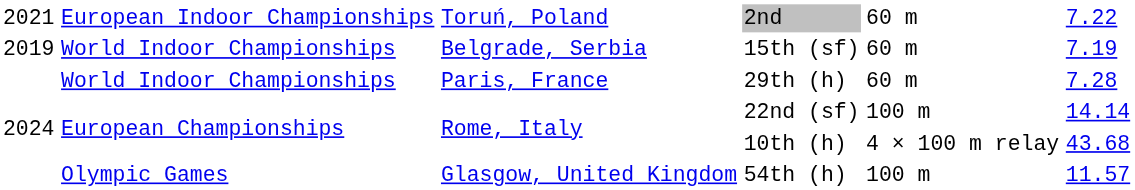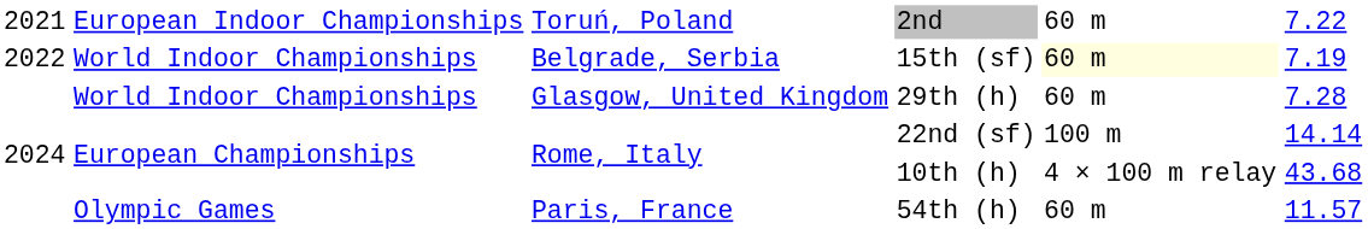 <table>
 <tr>
 <td>2021</td>
 <td><a href='#'>European Indoor Championships</a></td>
 <td><a href='#'>Toruń, Poland</a></td>
 <td bgcolor="silver">2nd</td>
 <td>60 m</td>
 <td><a href='#'>7.22</a></td>
 <td></td>
 </tr>
 <tr>
-<td>2019</td>
+<td>2022</td>
 <td><a href='#'>World Indoor Championships</a></td>
 <td><a href='#'>Belgrade, Serbia</a></td>
 <td>15th (sf)</td>
-<td>60 m</td>
+<td style="background: lightyellow;">60 m</td>
 <td><a href='#'>7.19</a></td>
 <td></td>
 </tr>
 <tr>
 <td rowspan=5>2024</td>
 <td><a href='#'>World Indoor Championships</a></td>
-<td><a href='#'>Paris, France</a></td>
+<td><a href='#'>Glasgow, United Kingdom</a></td>
 <td>29th (h)</td>
 <td>60 m</td>
 <td><a href='#'>7.28</a></td>
 <td></td>
 </tr>
 <tr>
 <td rowspan=2><a href='#'>European Championships</a></td>
 <td rowspan=2><a href='#'>Rome, Italy</a></td>
 <td>22nd (sf)</td>
 <td>100 m</td>
 <td><a href='#'>14.14</a></td>
 <td></td>
 </tr>
 <tr>
 <td>10th (h)</td>
 <td>4 × 100 m relay</td>
 <td><a href='#'>43.68</a></td>
 <td></td>
 </tr>
 <tr>
 <td><a href='#'>Olympic Games</a></td>
-<td><a href='#'>Glasgow, United Kingdom</a></td>
+<td><a href='#'>Paris, France</a></td>
 <td>54th (h)</td>
-<td>100 m</td>
+<td>60 m</td>
 <td><a href='#'>11.57</a></td>
 <td></td>
 </tr>
 </table>
